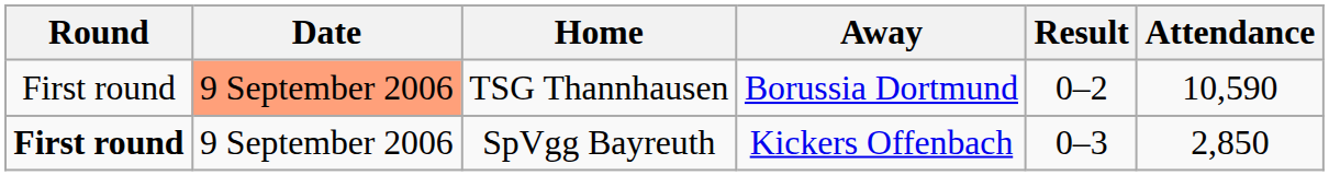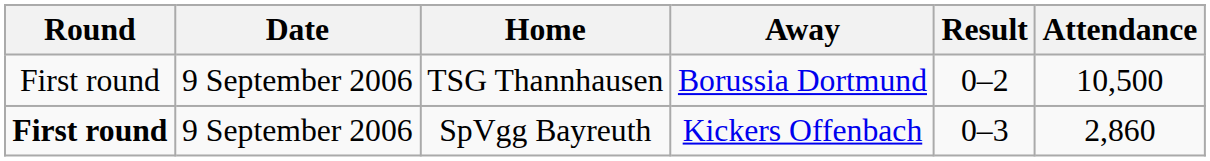 <table class="wikitable">
 <tr>
 <th>Round</th>
 <th>Date</th>
 <th>Home</th>
 <th>Away</th>
 <th>Result</th>
 <th>Attendance</th>
 </tr>
 <tr align="center">
 <td>First round</td>
-<td style="background: lightsalmon;">9 September 2006</td>
+<td>9 September 2006</td>
 <td>TSG Thannhausen</td>
 <td><a href='#'>Borussia Dortmund</a></td>
 <td>0–2</td>
-<td>10,590</td>
+<td>10,500</td>
 </tr>
 <tr align="center">
 <td><strong>First round</strong></td>
 <td>9 September 2006</td>
 <td>SpVgg Bayreuth</td>
 <td><a href='#'>Kickers Offenbach</a></td>
 <td>0–3</td>
-<td>2,850</td>
+<td>2,860</td>
 </tr>
 </table>
